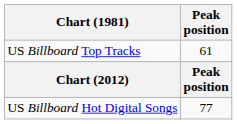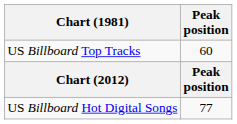 <table class="wikitable">
 <tr>
 <th>Chart (1981)</th>
 <th>Peak<br>position</th>
 </tr>
 <tr>
 <td>US <em>Billboard</em> <a href='#'>Top Tracks</a></td>
-<td align="center">61</td>
+<td align="center">60</td>
 </tr>
 <tr>
 <th>Chart (2012)</th>
 <th>Peak<br>position</th>
 </tr>
 <tr>
 <td>US <em>Billboard</em> <a href='#'>Hot Digital Songs</a></td>
 <td align="center">77</td>
 </tr>
 </table>
